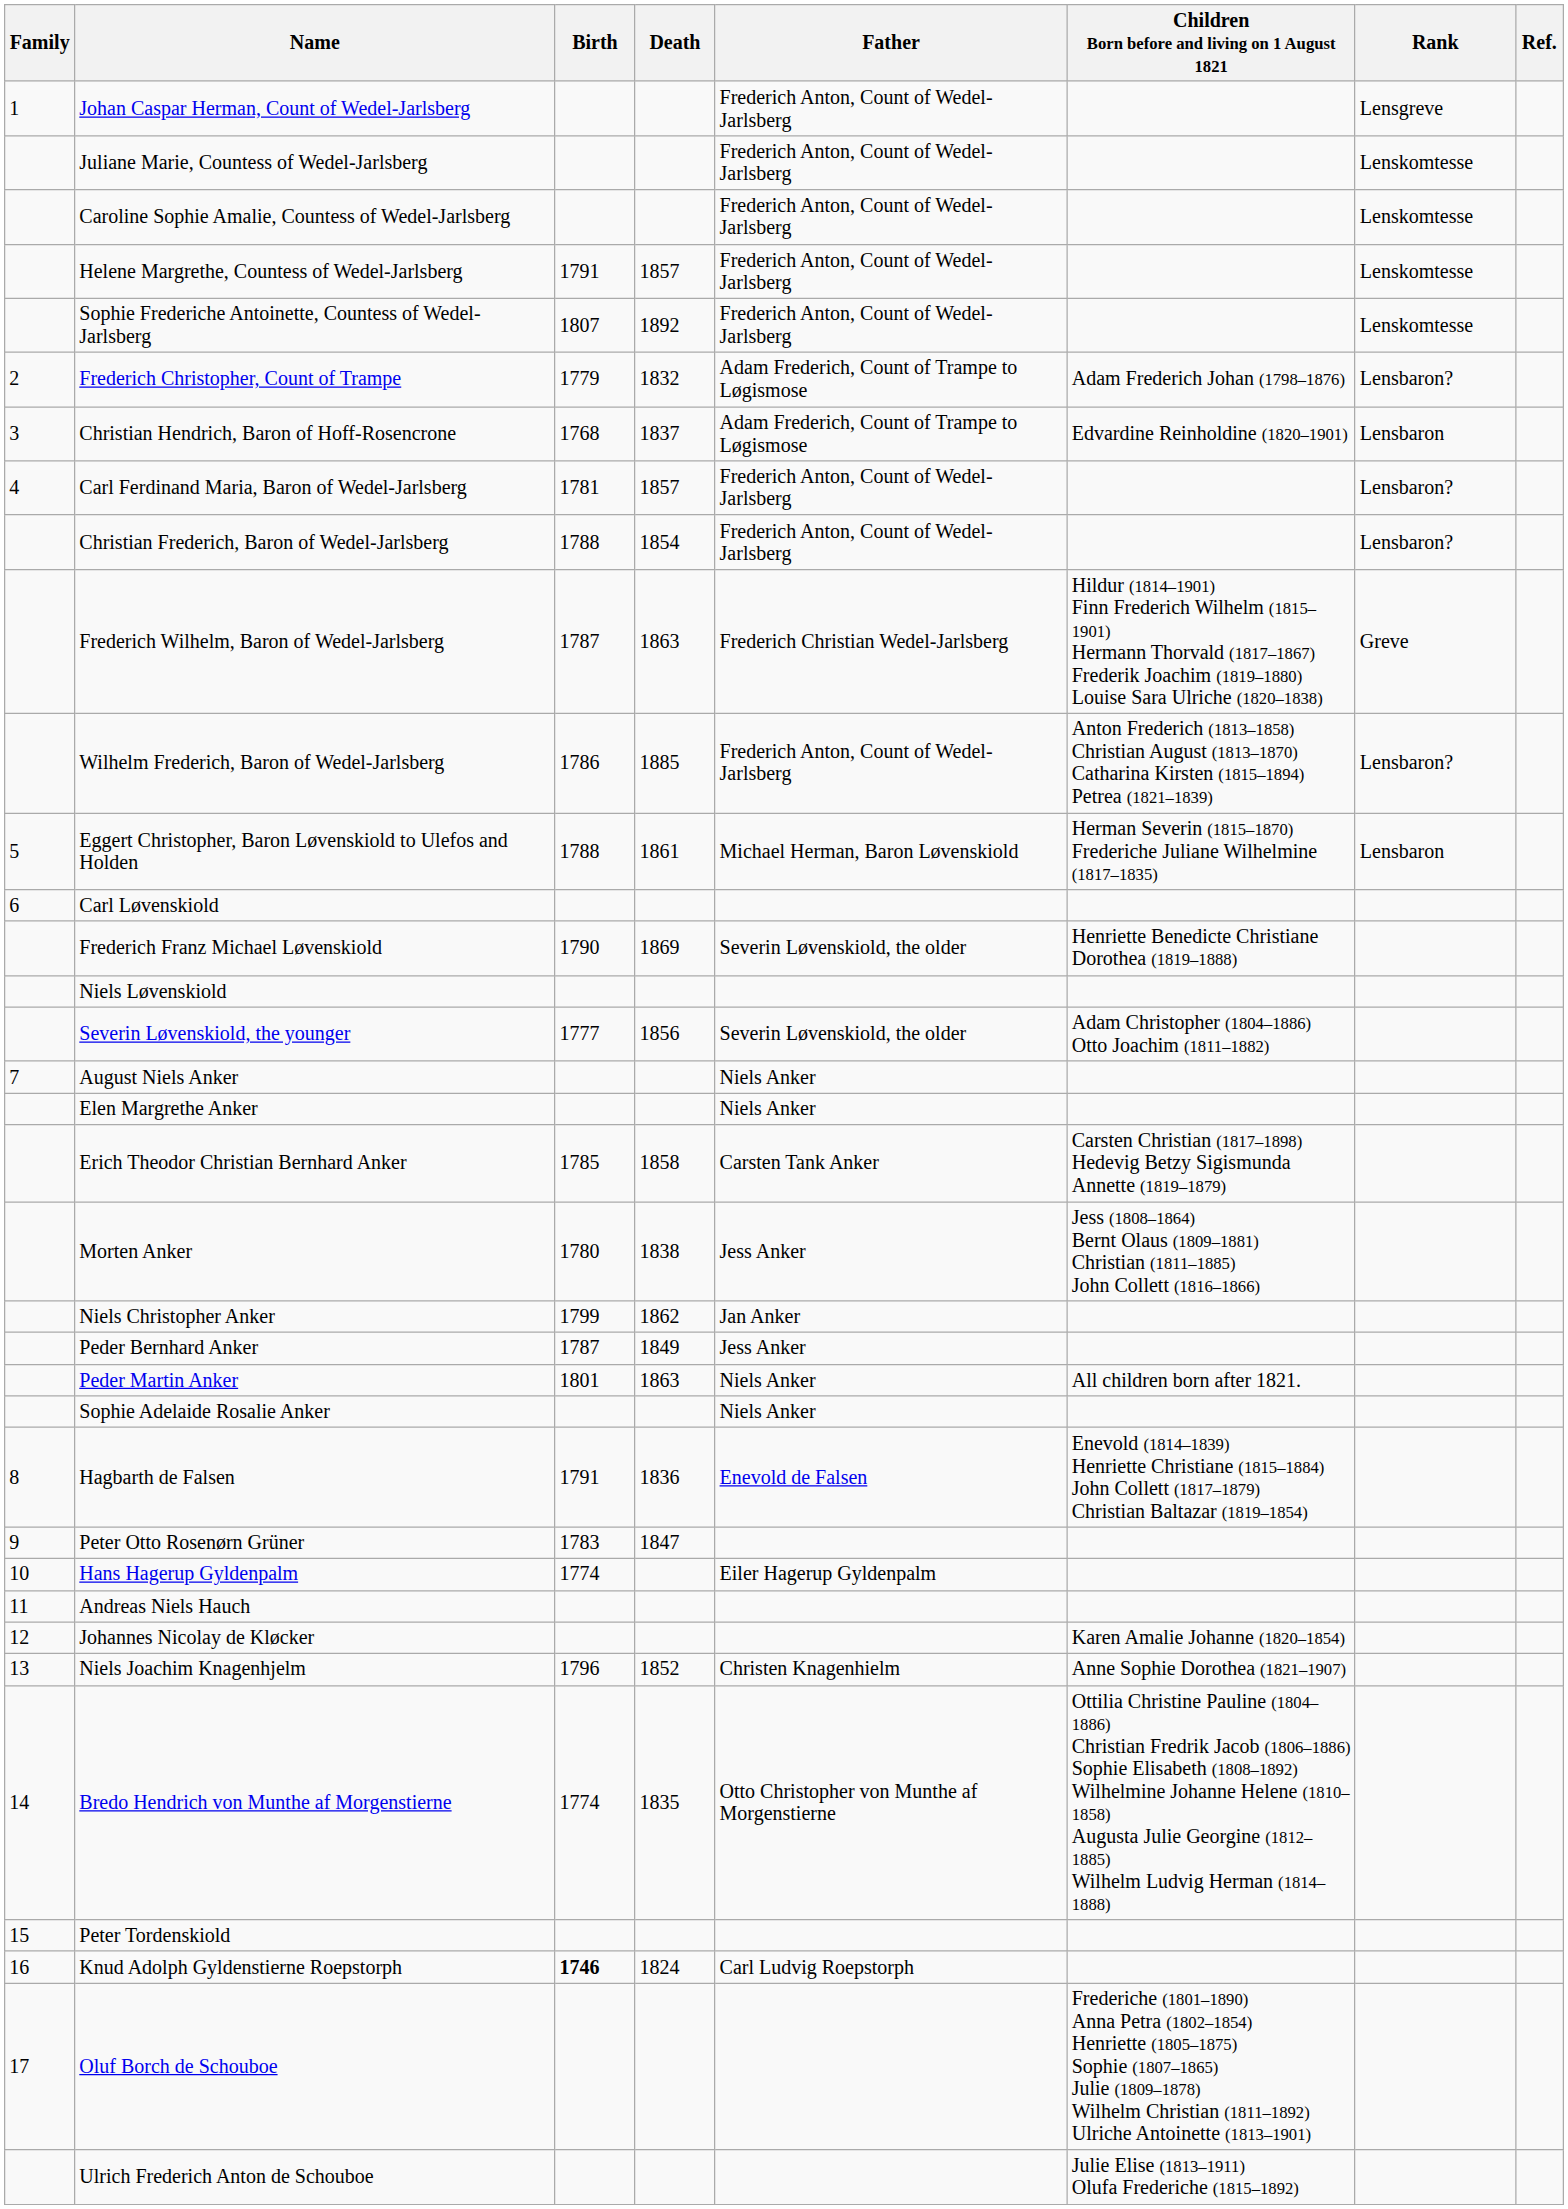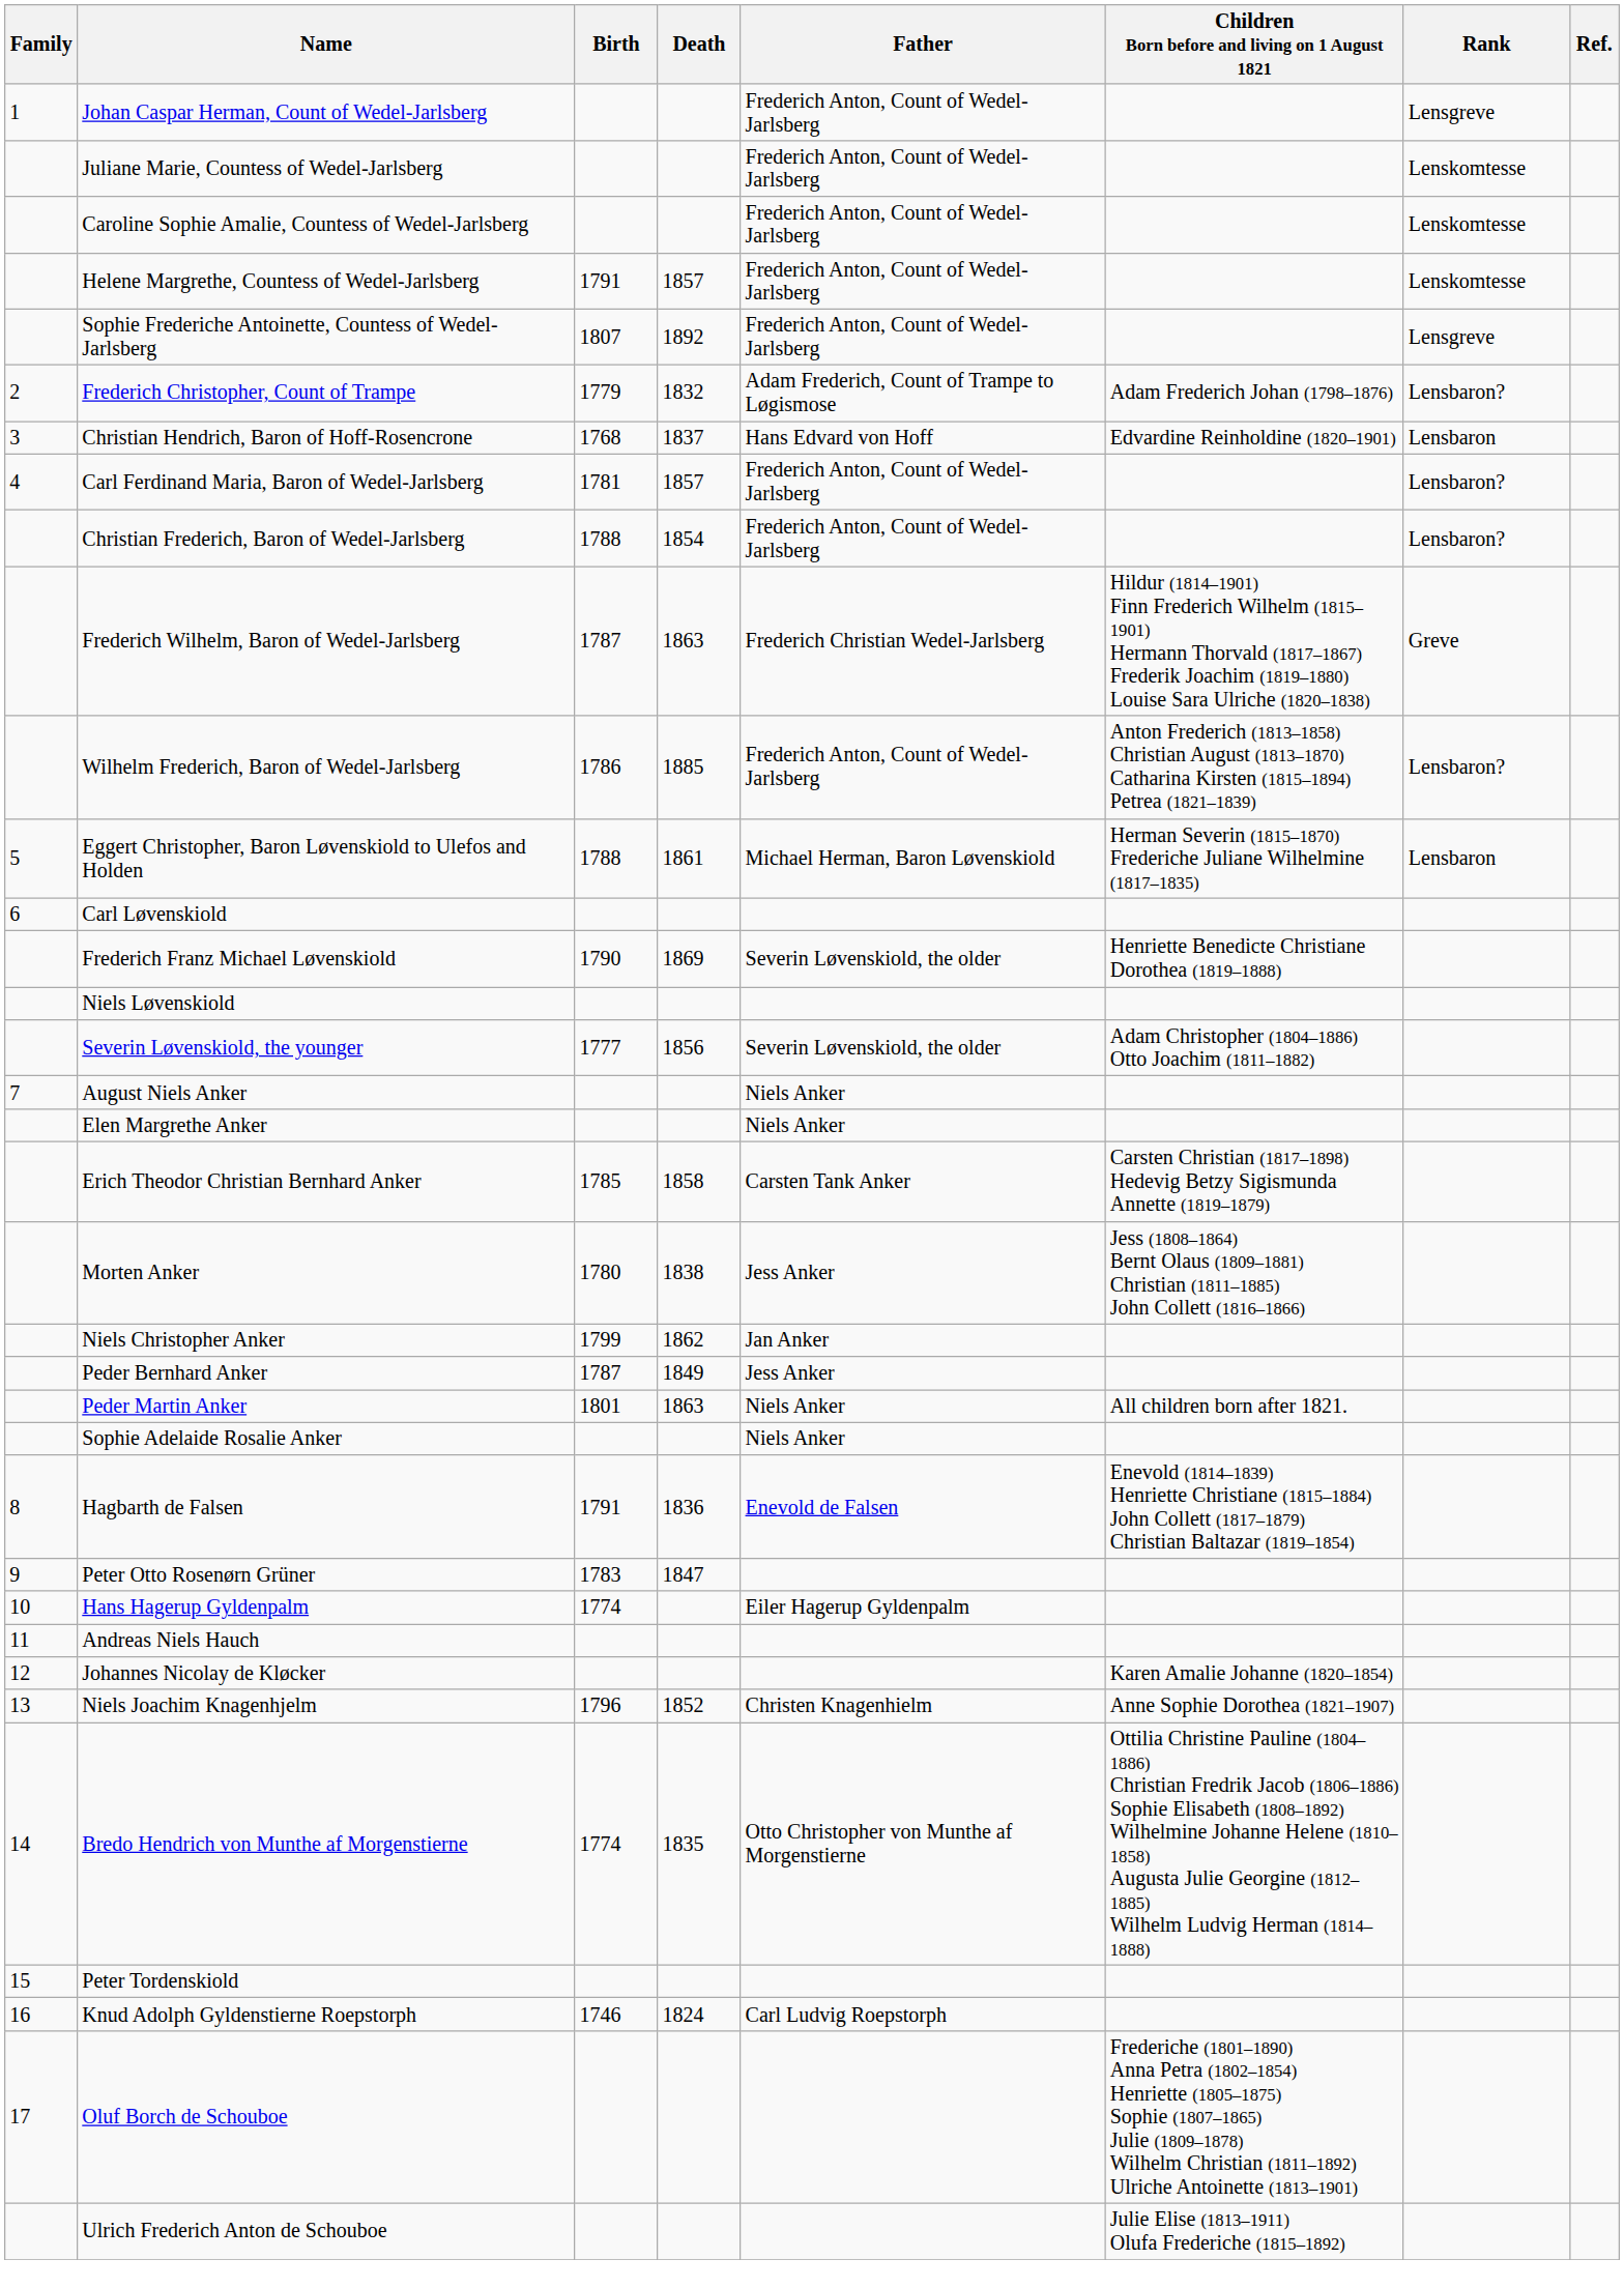 <table class="wikitable">
 <tr>
 <th width="2%">Family</th>
 <th width="30%">Name</th>
 <th width="5%">Birth</th>
 <th width="5%">Death</th>
 <th width="22%">Father</th>
 <th width="18%">Children<br><small>Born before and living on 1 August 1821</small></th>
 <th width="10%">Rank</th>
 <th width="3%">Ref.</th>
 </tr>
 <tr>
 <td>1</td>
 <td><a href='#'>Johan Caspar Herman, Count of Wedel-Jarlsberg</a></td>
 <td></td>
 <td></td>
 <td>Frederich Anton, Count of Wedel-Jarlsberg</td>
 <td></td>
 <td>Lensgreve</td>
 <td></td>
 </tr>
 <tr>
 <td></td>
 <td>Juliane Marie, Countess of Wedel-Jarlsberg</td>
 <td></td>
 <td></td>
 <td>Frederich Anton, Count of Wedel-Jarlsberg</td>
 <td></td>
 <td>Lenskomtesse</td>
 <td></td>
 </tr>
 <tr>
 <td></td>
 <td>Caroline Sophie Amalie, Countess of Wedel-Jarlsberg</td>
 <td></td>
 <td></td>
 <td>Frederich Anton, Count of Wedel-Jarlsberg</td>
 <td></td>
 <td>Lenskomtesse</td>
 <td></td>
 </tr>
 <tr>
 <td></td>
 <td>Helene Margrethe, Countess of Wedel-Jarlsberg</td>
 <td>1791</td>
 <td>1857</td>
 <td>Frederich Anton, Count of Wedel-Jarlsberg</td>
 <td></td>
 <td>Lenskomtesse</td>
 <td></td>
 </tr>
 <tr>
 <td></td>
 <td>Sophie Frederiche Antoinette, Countess of Wedel-Jarlsberg</td>
 <td>1807</td>
 <td>1892</td>
 <td>Frederich Anton, Count of Wedel-Jarlsberg</td>
 <td></td>
-<td>Lenskomtesse</td>
+<td>Lensgreve</td>
 <td></td>
 </tr>
 <tr>
 <td>2</td>
 <td><a href='#'>Frederich Christopher, Count of Trampe</a></td>
 <td>1779</td>
 <td>1832</td>
 <td>Adam Frederich, Count of Trampe to Løgismose</td>
 <td>Adam Frederich Johan <small>(1798–1876)</small></td>
 <td>Lensbaron?</td>
 <td></td>
 </tr>
 <tr>
 <td>3</td>
 <td>Christian Hendrich, Baron of Hoff-Rosencrone</td>
 <td>1768</td>
 <td>1837</td>
-<td>Adam Frederich, Count of Trampe to Løgismose</td>
+<td>Hans Edvard von Hoff</td>
 <td>Edvardine Reinholdine <small>(1820–1901)</small></td>
 <td>Lensbaron</td>
 <td></td>
 </tr>
 <tr>
 <td>4</td>
 <td>Carl Ferdinand Maria, Baron of Wedel-Jarlsberg</td>
 <td>1781</td>
 <td>1857</td>
 <td>Frederich Anton, Count of Wedel-Jarlsberg</td>
 <td></td>
 <td>Lensbaron?</td>
 <td></td>
 </tr>
 <tr>
 <td></td>
 <td>Christian Frederich, Baron of Wedel-Jarlsberg</td>
 <td>1788</td>
 <td>1854</td>
 <td>Frederich Anton, Count of Wedel-Jarlsberg</td>
 <td></td>
 <td>Lensbaron?</td>
 <td></td>
 </tr>
 <tr>
 <td></td>
 <td>Frederich Wilhelm, Baron of Wedel-Jarlsberg</td>
 <td>1787</td>
 <td>1863</td>
 <td>Frederich Christian Wedel-Jarlsberg</td>
 <td>Hildur <small>(1814–1901)</small><br> Finn Frederich Wilhelm <small>(1815–1901)</small><br> Hermann Thorvald <small>(1817–1867)</small><br> Frederik Joachim <small>(1819–1880)</small><br> Louise Sara Ulriche <small>(1820–1838)</small></td>
 <td>Greve</td>
 <td></td>
 </tr>
 <tr>
 <td></td>
 <td>Wilhelm Frederich, Baron of Wedel-Jarlsberg</td>
 <td>1786</td>
 <td>1885</td>
 <td>Frederich Anton, Count of Wedel-Jarlsberg</td>
 <td>Anton Frederich <small>(1813–1858)</small><br> Christian August <small>(1813–1870)</small><br> Catharina Kirsten <small>(1815–1894)</small><br> Petrea <small>(1821–1839)</small></td>
 <td>Lensbaron?</td>
 <td></td>
 </tr>
 <tr>
 <td>5</td>
 <td>Eggert Christopher, Baron Løvenskiold to Ulefos and Holden</td>
 <td>1788</td>
 <td>1861</td>
 <td>Michael Herman, Baron Løvenskiold</td>
 <td>Herman Severin <small>(1815–1870)</small><br> Frederiche Juliane Wilhelmine <small>(1817–1835)</small></td>
 <td>Lensbaron</td>
 <td></td>
 </tr>
 <tr>
 <td>6</td>
 <td>Carl Løvenskiold</td>
 <td></td>
 <td></td>
 <td></td>
 <td></td>
 <td></td>
 <td></td>
 </tr>
 <tr>
 <td></td>
 <td>Frederich Franz Michael Løvenskiold</td>
 <td>1790</td>
 <td>1869</td>
 <td>Severin Løvenskiold, the older</td>
 <td>Henriette Benedicte Christiane Dorothea <small>(1819–1888)</small></td>
 <td></td>
 <td></td>
 </tr>
 <tr>
 <td></td>
 <td>Niels Løvenskiold</td>
 <td></td>
 <td></td>
 <td></td>
 <td></td>
 <td></td>
 <td></td>
 </tr>
 <tr>
 <td></td>
 <td><a href='#'>Severin Løvenskiold, the younger</a></td>
 <td>1777</td>
 <td>1856</td>
 <td>Severin Løvenskiold, the older</td>
 <td>Adam Christopher <small>(1804–1886)</small><br>Otto Joachim <small>(1811–1882)</small></td>
 <td></td>
 <td></td>
 </tr>
 <tr>
 <td>7</td>
 <td>August Niels Anker</td>
 <td></td>
 <td></td>
 <td>Niels Anker</td>
 <td></td>
 <td></td>
 <td></td>
 </tr>
 <tr>
 <td></td>
 <td>Elen Margrethe Anker</td>
 <td></td>
 <td></td>
 <td>Niels Anker</td>
 <td></td>
 <td></td>
 <td></td>
 </tr>
 <tr>
 <td></td>
 <td>Erich Theodor Christian Bernhard Anker</td>
 <td>1785</td>
 <td>1858</td>
 <td>Carsten Tank Anker</td>
 <td>Carsten Christian <small>(1817–1898)</small><br>Hedevig Betzy Sigismunda Annette <small>(1819–1879)</small></td>
 <td></td>
 <td></td>
 </tr>
 <tr>
 <td></td>
 <td>Morten Anker</td>
 <td>1780</td>
 <td>1838</td>
 <td>Jess Anker</td>
 <td>Jess <small>(1808–1864)</small><br>Bernt Olaus <small>(1809–1881)</small><br>Christian <small>(1811–1885)</small><br>John Collett <small>(1816–1866)</small></td>
 <td></td>
 <td></td>
 </tr>
 <tr>
 <td></td>
 <td>Niels Christopher Anker</td>
 <td>1799</td>
 <td>1862</td>
 <td>Jan Anker</td>
 <td></td>
 <td></td>
 <td></td>
 </tr>
 <tr>
 <td></td>
 <td>Peder Bernhard Anker</td>
 <td>1787</td>
 <td>1849</td>
 <td>Jess Anker</td>
 <td></td>
 <td></td>
 <td></td>
 </tr>
 <tr>
 <td></td>
 <td><a href='#'>Peder Martin Anker</a></td>
 <td>1801</td>
 <td>1863</td>
 <td>Niels Anker</td>
 <td>All children born after 1821.</td>
 <td></td>
 <td></td>
 </tr>
 <tr>
 <td></td>
 <td>Sophie Adelaide Rosalie Anker</td>
 <td></td>
 <td></td>
 <td>Niels Anker</td>
 <td></td>
 <td></td>
 <td></td>
 </tr>
 <tr>
 <td>8</td>
 <td>Hagbarth de Falsen</td>
 <td>1791</td>
 <td>1836</td>
 <td><a href='#'>Enevold de Falsen</a></td>
 <td>Enevold <small>(1814–1839)</small><br>Henriette Christiane <small>(1815–1884)</small><br>John Collett <small>(1817–1879)</small><br>Christian Baltazar <small>(1819–1854)</small></td>
 <td></td>
 <td></td>
 </tr>
 <tr>
 <td>9</td>
 <td>Peter Otto Rosenørn Grüner</td>
 <td>1783</td>
 <td>1847</td>
 <td></td>
 <td></td>
 <td></td>
 <td></td>
 </tr>
 <tr>
 <td>10</td>
 <td><a href='#'>Hans Hagerup Gyldenpalm</a></td>
 <td>1774</td>
 <td></td>
 <td>Eiler Hagerup Gyldenpalm</td>
 <td></td>
 <td></td>
 <td></td>
 </tr>
 <tr>
 <td>11</td>
 <td>Andreas Niels Hauch</td>
 <td></td>
 <td></td>
 <td></td>
 <td></td>
 <td></td>
 <td></td>
 </tr>
 <tr>
 <td>12</td>
 <td>Johannes Nicolay de Kløcker</td>
 <td></td>
 <td></td>
 <td></td>
 <td>Karen Amalie Johanne <small>(1820–1854)</small></td>
 <td></td>
 <td></td>
 </tr>
 <tr>
 <td>13</td>
 <td>Niels Joachim Knagenhjelm</td>
 <td>1796</td>
 <td>1852</td>
 <td>Christen Knagenhielm</td>
 <td>Anne Sophie Dorothea <small>(1821–1907)</small></td>
 <td></td>
 <td></td>
 </tr>
 <tr>
 <td>14</td>
 <td><a href='#'>Bredo Hendrich von Munthe af Morgenstierne</a></td>
 <td>1774</td>
 <td>1835</td>
 <td>Otto Christopher von Munthe af Morgenstierne</td>
 <td>Ottilia Christine Pauline <small>(1804–1886)</small><br>Christian Fredrik Jacob <small>(1806–1886)</small><br>Sophie Elisabeth <small>(1808–1892)</small><br>Wilhelmine Johanne Helene <small>(1810–1858)</small><br>Augusta Julie Georgine <small>(1812–1885)</small><br>Wilhelm Ludvig Herman <small>(1814–1888)</small></td>
 <td></td>
 <td></td>
 </tr>
 <tr>
 <td>15</td>
 <td>Peter Tordenskiold</td>
 <td></td>
 <td></td>
 <td></td>
 <td></td>
 <td></td>
 <td></td>
 </tr>
 <tr>
 <td>16</td>
 <td>Knud Adolph Gyldenstierne Roepstorph</td>
-<td><strong>1746</strong></td>
+<td>1746</td>
 <td>1824</td>
 <td>Carl Ludvig Roepstorph</td>
 <td></td>
 <td></td>
 <td></td>
 </tr>
 <tr>
 <td>17</td>
 <td><a href='#'>Oluf Borch de Schouboe</a></td>
 <td></td>
 <td></td>
 <td></td>
 <td>Frederiche <small>(1801–1890)</small><br> Anna Petra <small>(1802–1854)</small><br> Henriette <small>(1805–1875)</small><br> Sophie <small>(1807–1865)</small><br> Julie <small>(1809–1878)</small><br> Wilhelm Christian <small>(1811–1892)</small><br> Ulriche Antoinette <small>(1813–1901)</small></td>
 <td></td>
 <td></td>
 </tr>
 <tr>
 <td></td>
 <td>Ulrich Frederich Anton de Schouboe</td>
 <td></td>
 <td></td>
 <td></td>
 <td>Julie Elise <small>(1813–1911)</small><br> Olufa Frederiche <small>(1815–1892)</small></td>
 <td></td>
 <td></td>
 </tr>
 <tr>
 </tr>
 </table>
